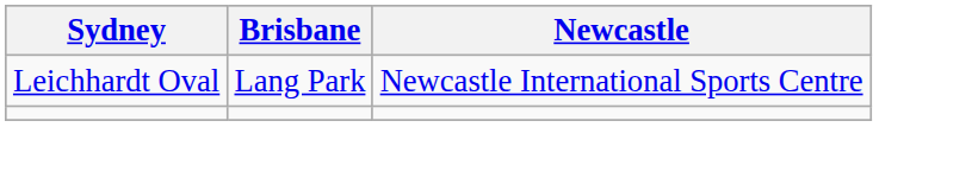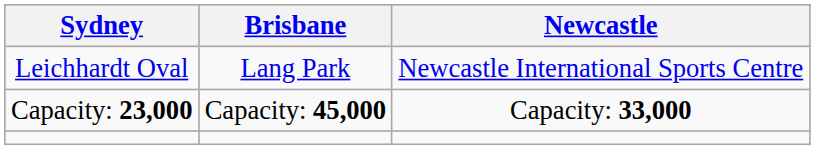 <table class="wikitable" style="text-align:center">
 <tr>
 <th><a href='#'>Sydney</a></th>
 <th><a href='#'>Brisbane</a></th>
 <th><a href='#'>Newcastle</a></th>
 </tr>
 <tr>
 <td><a href='#'>Leichhardt Oval</a></td>
 <td><a href='#'>Lang Park</a></td>
 <td><a href='#'>Newcastle International Sports Centre</a></td>
 </tr>
 <tr>
+<td>Capacity: <strong>23,000</strong></td>
+<td>Capacity: <strong>45,000</strong></td>
+<td>Capacity: <strong>33,000</strong></td>
+</tr>
+<tr>
 <td></td>
 <td></td>
 <td></td>
 </tr>
 </table>
